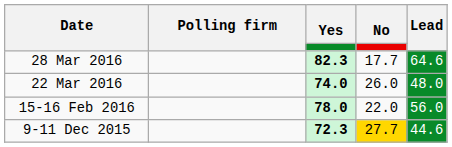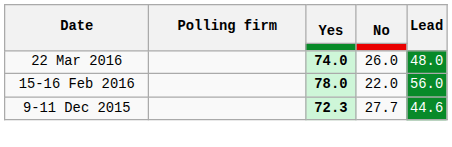 <table class="wikitable" style="text-align:center;font-size:85%;line-height:13px">
 <tr style="height:30px; background-color:#E9E9E9">
 <th style="width:110px;" rowspan="2">Date</th>
 <th style="width:120px;" rowspan="2">Polling firm</th>
 <th style="width:35px;"><br>Yes</th>
 <th style="width:35px;"><br>No</th>
 <th style="width:25px;" rowspan="2">Lead</th>
 </tr>
 <tr>
 <th style="background:#088A29;"></th>
 <th style="background:#E90000;"></th>
-</tr>
-<tr>
-<td>28 Mar 2016</td>
-<td></td>
-<td style="background:#CEF6D8"><strong>82.3</strong></td>
-<td>17.7</td>
-<td style="background:#088A29; color:white;">64.6</td>
 </tr>
 <tr>
 <td>22 Mar 2016</td>
 <td></td>
 <td style="background:#CEF6D8"><strong>74.0</strong></td>
 <td>26.0</td>
 <td style="background:#088A29; color:white;">48.0</td>
 </tr>
 <tr>
 <td>15-16 Feb 2016</td>
 <td></td>
 <td style="background:#CEF6D8"><strong>78.0</strong></td>
 <td>22.0</td>
 <td style="background:#088A29; color:white;">56.0</td>
 </tr>
 <tr>
 <td>9-11 Dec 2015</td>
 <td></td>
 <td style="background:#CEF6D8"><strong>72.3</strong></td>
-<td style="background: gold;">27.7</td>
+<td>27.7</td>
 <td style="background:#088A29; color:white;">44.6</td>
 </tr>
 </table>
